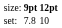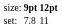 <table style="margin-left:40px;">
 <tr>
 <td>size:</td>
 <td><strong>9pt</strong></td>
 <td><strong>12pt</strong></td>
 </tr>
 <tr>
 <td>set:</td>
 <td>7.8</td>
-<td>10</td>
+<td>11</td>
 </tr>
 </table>
